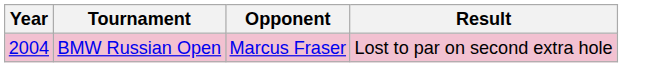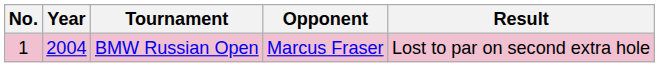 <table class="wikitable" style="font-size:95%;">
 <tr>
+<th>No.</th>
 <th>Year</th>
 <th>Tournament</th>
 <th>Opponent</th>
 <th>Result</th>
 </tr>
 <tr style="background:#F2C1D1;">
+<td align=center>1</td>
 <td><a href='#'>2004</a></td>
 <td><a href='#'>BMW Russian Open</a></td>
 <td> <a href='#'>Marcus Fraser</a></td>
 <td>Lost to par on second extra hole</td>
 </tr>
 </table>
